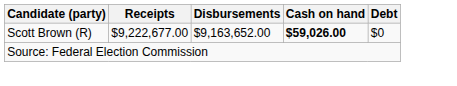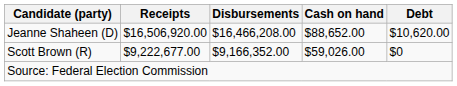 <table class="wikitable sortable">
 <tr>
 <th>Candidate (party)</th>
 <th>Receipts</th>
 <th>Disbursements</th>
 <th>Cash on hand</th>
 <th>Debt</th>
 </tr>
 <tr>
+<td>Jeanne Shaheen (D)</td>
+<td>$16,506,920.00</td>
+<td>$16,466,208.00</td>
+<td>$88,652.00</td>
+<td>$10,620.00</td>
+</tr>
+<tr>
 <td>Scott Brown (R)</td>
 <td>$9,222,677.00</td>
-<td>$9,163,652.00</td>
-<td><strong>$59,026.00</strong></td>
+<td>$9,166,352.00</td>
+<td>$59,026.00</td>
 <td>$0</td>
 </tr>
 <tr>
 <td colspan=5>Source: Federal Election Commission</td>
 </tr>
 </table>
